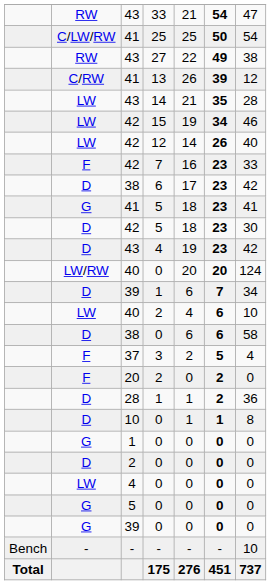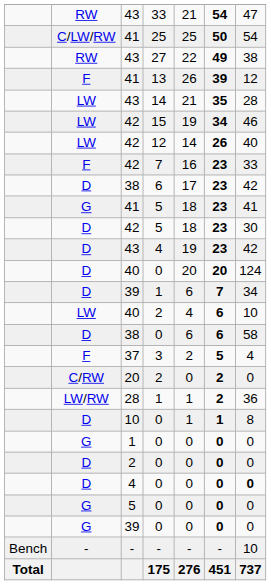 <table class="wikitable sortable" width ="50%">
 <tr align="center">
 </tr>
 <tr align="center" bgcolor="">
 <td></td>
 <td><a href='#'>RW</a></td>
 <td>43</td>
 <td>33</td>
 <td>21</td>
 <td><strong>54</strong></td>
 <td>47</td>
 </tr>
 <tr align="center" bgcolor="f0f0f0">
 <td></td>
 <td><a href='#'>C</a>/<a href='#'>LW</a>/<a href='#'>RW</a></td>
 <td>41</td>
 <td>25</td>
 <td>25</td>
 <td><strong>50</strong></td>
 <td>54</td>
 </tr>
 <tr align="center" bgcolor="">
 <td></td>
 <td><a href='#'>RW</a></td>
 <td>43</td>
 <td>27</td>
 <td>22</td>
 <td><strong>49</strong></td>
 <td>38</td>
 </tr>
 <tr align="center" bgcolor="f0f0f0">
 <td></td>
-<td><a href='#'>C</a>/<a href='#'>RW</a></td>
+<td><a href='#'>F</a></td>
 <td>41</td>
 <td>13</td>
 <td>26</td>
 <td><strong>39</strong></td>
 <td>12</td>
 </tr>
 <tr align="center" bgcolor="">
 <td></td>
 <td><a href='#'>LW</a></td>
 <td>43</td>
 <td>14</td>
 <td>21</td>
 <td><strong>35</strong></td>
 <td>28</td>
 </tr>
 <tr align="center" bgcolor="f0f0f0">
 <td></td>
 <td><a href='#'>LW</a></td>
 <td>42</td>
 <td>15</td>
 <td>19</td>
 <td><strong>34</strong></td>
 <td>46</td>
 </tr>
 <tr align="center" bgcolor="">
 <td></td>
 <td><a href='#'>LW</a></td>
 <td>42</td>
 <td>12</td>
 <td>14</td>
 <td><strong>26</strong></td>
 <td>40</td>
 </tr>
 <tr align="center" bgcolor="f0f0f0">
 <td></td>
 <td><a href='#'>F</a></td>
 <td>42</td>
 <td>7</td>
 <td>16</td>
 <td><strong>23</strong></td>
 <td>33</td>
 </tr>
 <tr align="center" bgcolor="">
 <td></td>
 <td><a href='#'>D</a></td>
 <td>38</td>
 <td>6</td>
 <td>17</td>
 <td><strong>23</strong></td>
 <td>42</td>
 </tr>
 <tr align="center" bgcolor="f0f0f0">
 <td></td>
 <td><a href='#'>G</a></td>
 <td>41</td>
 <td>5</td>
 <td>18</td>
 <td><strong>23</strong></td>
 <td>41</td>
 </tr>
 <tr align="center" bgcolor="">
 <td></td>
 <td><a href='#'>D</a></td>
 <td>42</td>
 <td>5</td>
 <td>18</td>
 <td><strong>23</strong></td>
 <td>30</td>
 </tr>
 <tr align="center" bgcolor="f0f0f0">
 <td></td>
 <td><a href='#'>D</a></td>
 <td>43</td>
 <td>4</td>
 <td>19</td>
 <td><strong>23</strong></td>
 <td>42</td>
 </tr>
 <tr align="center" bgcolor="">
 <td></td>
-<td><a href='#'>LW</a>/<a href='#'>RW</a></td>
+<td><a href='#'>D</a></td>
 <td>40</td>
 <td>0</td>
 <td>20</td>
 <td><strong>20</strong></td>
 <td>124</td>
 </tr>
 <tr align="center" bgcolor="f0f0f0">
 <td></td>
 <td><a href='#'>D</a></td>
 <td>39</td>
 <td>1</td>
 <td>6</td>
 <td><strong>7</strong></td>
 <td>34</td>
 </tr>
 <tr align="center" bgcolor="">
 <td></td>
 <td><a href='#'>LW</a></td>
 <td>40</td>
 <td>2</td>
 <td>4</td>
 <td><strong>6</strong></td>
 <td>10</td>
 </tr>
 <tr align="center" bgcolor="f0f0f0">
 <td></td>
 <td><a href='#'>D</a></td>
 <td>38</td>
 <td>0</td>
 <td>6</td>
 <td><strong>6</strong></td>
 <td>58</td>
 </tr>
 <tr align="center" bgcolor="">
 <td></td>
 <td><a href='#'>F</a></td>
 <td>37</td>
 <td>3</td>
 <td>2</td>
 <td><strong>5</strong></td>
 <td>4</td>
 </tr>
 <tr align="center" bgcolor="f0f0f0">
 <td></td>
-<td><a href='#'>F</a></td>
+<td><a href='#'>C</a>/<a href='#'>RW</a></td>
 <td>20</td>
 <td>2</td>
 <td>0</td>
 <td><strong>2</strong></td>
 <td>0</td>
 </tr>
 <tr align="center" bgcolor="">
 <td></td>
-<td><a href='#'>D</a></td>
+<td><a href='#'>LW</a>/<a href='#'>RW</a></td>
 <td>28</td>
 <td>1</td>
 <td>1</td>
 <td><strong>2</strong></td>
 <td>36</td>
 </tr>
 <tr align="center" bgcolor="f0f0f0">
 <td></td>
 <td><a href='#'>D</a></td>
 <td>10</td>
 <td>0</td>
 <td>1</td>
 <td><strong>1</strong></td>
 <td>8</td>
 </tr>
 <tr align="center" bgcolor="">
 <td></td>
 <td><a href='#'>G</a></td>
 <td>1</td>
 <td>0</td>
 <td>0</td>
 <td><strong>0</strong></td>
 <td>0</td>
 </tr>
 <tr align="center" bgcolor="f0f0f0">
 <td></td>
 <td><a href='#'>D</a></td>
 <td>2</td>
 <td>0</td>
 <td>0</td>
 <td><strong>0</strong></td>
 <td>0</td>
 </tr>
 <tr align="center" bgcolor="">
 <td></td>
-<td><a href='#'>LW</a></td>
+<td><a href='#'>D</a></td>
 <td>4</td>
 <td>0</td>
 <td>0</td>
 <td><strong>0</strong></td>
-<td>0</td>
+<td><strong>0</strong></td>
 </tr>
 <tr align="center" bgcolor="f0f0f0">
 <td></td>
 <td><a href='#'>G</a></td>
 <td>5</td>
 <td>0</td>
 <td>0</td>
 <td><strong>0</strong></td>
 <td>0</td>
 </tr>
 <tr align="center" bgcolor="">
 <td></td>
 <td><a href='#'>G</a></td>
 <td>39</td>
 <td>0</td>
 <td>0</td>
 <td><strong>0</strong></td>
 <td>0</td>
 </tr>
 <tr align="center" bgcolor="f0f0f0">
 <td>Bench</td>
 <td>-</td>
 <td>-</td>
 <td>-</td>
 <td>-</td>
 <td>-</td>
 <td>10</td>
 </tr>
 <tr>
 <th>Total</th>
 <th></th>
 <th></th>
 <th>175</th>
 <th>276</th>
 <th>451</th>
 <th>737</th>
 </tr>
 </table>
